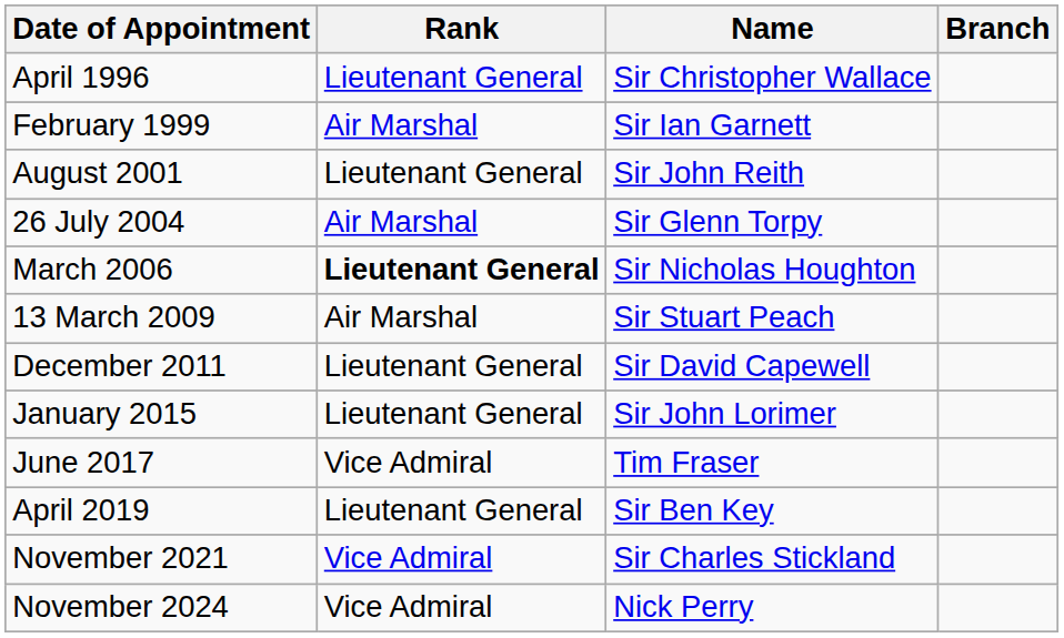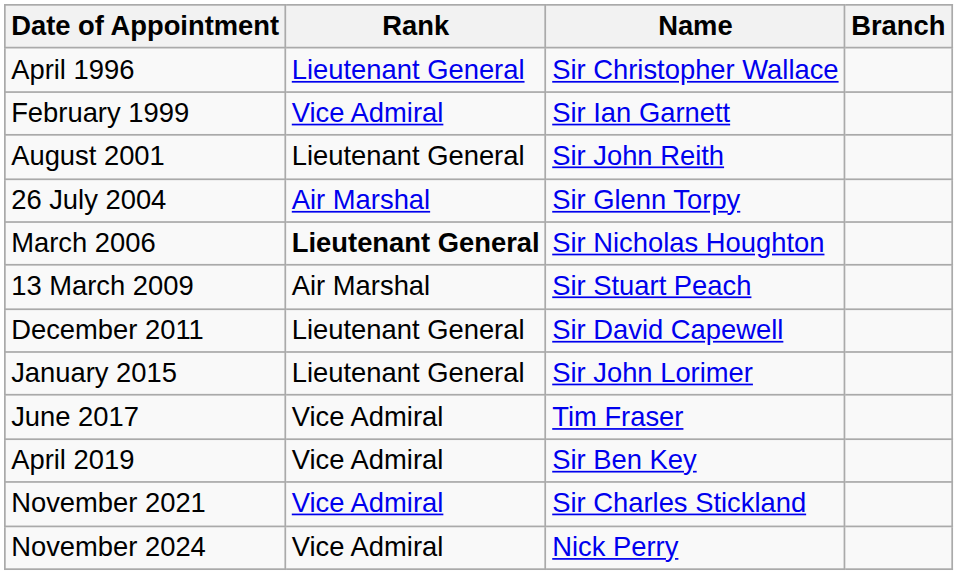 <table class=wikitable>
 <tr>
 <th>Date of Appointment</th>
 <th>Rank</th>
 <th>Name</th>
 <th>Branch</th>
 </tr>
 <tr>
 <td>April 1996</td>
 <td><a href='#'>Lieutenant General</a></td>
 <td align=left><a href='#'>Sir Christopher Wallace</a></td>
 <td></td>
 </tr>
 <tr>
 <td>February 1999</td>
-<td><a href='#'>Air Marshal</a></td>
+<td><a href='#'>Vice Admiral</a></td>
 <td align=left><a href='#'>Sir Ian Garnett</a></td>
 <td></td>
 </tr>
 <tr>
 <td>August 2001</td>
 <td>Lieutenant General</td>
 <td align=left><a href='#'>Sir John Reith</a></td>
 <td></td>
 </tr>
 <tr>
 <td>26 July 2004</td>
 <td><a href='#'>Air Marshal</a></td>
 <td align=left><a href='#'>Sir Glenn Torpy</a></td>
 <td></td>
 </tr>
 <tr>
 <td>March 2006</td>
 <td><strong>Lieutenant General</strong></td>
 <td align=left><a href='#'>Sir Nicholas Houghton</a></td>
 <td></td>
 </tr>
 <tr>
 <td>13 March 2009</td>
 <td>Air Marshal</td>
 <td align=left><a href='#'>Sir Stuart Peach</a></td>
 <td></td>
 </tr>
 <tr>
 <td>December 2011</td>
 <td>Lieutenant General</td>
 <td align=left><a href='#'>Sir David Capewell</a></td>
 <td></td>
 </tr>
 <tr>
 <td>January 2015</td>
 <td>Lieutenant General</td>
 <td align=left><a href='#'>Sir John Lorimer</a></td>
 <td></td>
 </tr>
 <tr>
 <td>June 2017</td>
 <td>Vice Admiral</td>
 <td align=left><a href='#'>Tim Fraser</a></td>
 <td></td>
 </tr>
 <tr>
 <td>April 2019</td>
-<td>Lieutenant General</td>
+<td>Vice Admiral</td>
 <td align=left><a href='#'>Sir Ben Key</a></td>
 <td></td>
 </tr>
 <tr>
 <td>November 2021</td>
 <td><a href='#'>Vice Admiral</a></td>
 <td align=left><a href='#'>Sir Charles Stickland</a></td>
 <td></td>
 </tr>
 <tr>
 <td>November 2024</td>
 <td>Vice Admiral</td>
 <td align=left><a href='#'>Nick Perry</a></td>
 <td></td>
 </tr>
 </table>
